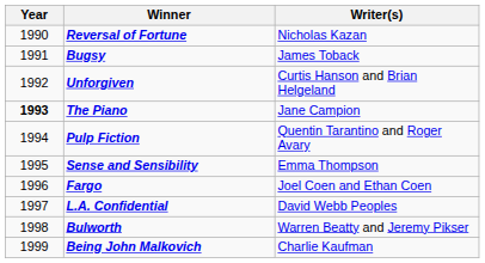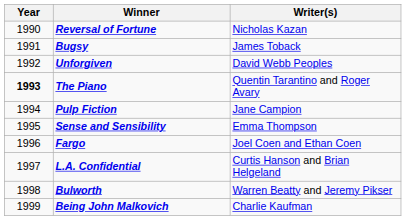 <table class="wikitable" width="95%" cellpadding="5">
 <tr>
 <th width="100"><strong>Year</strong></th>
 <th width="450"><strong>Winner</strong></th>
 <th width="450"><strong>Writer(s)</strong></th>
 </tr>
 <tr>
 <td style="text-align:center;">1990</td>
 <td><strong><em><a href='#'>Reversal of Fortune</a></em></strong></td>
 <td><a href='#'>Nicholas Kazan</a></td>
 </tr>
 <tr>
 <td style="text-align:center;">1991</td>
 <td><strong><em><a href='#'>Bugsy</a></em></strong></td>
 <td><a href='#'>James Toback</a></td>
 </tr>
 <tr>
 <td style="text-align:center;">1992</td>
 <td><strong><em><a href='#'>Unforgiven</a></em></strong></td>
-<td><a href='#'>Curtis Hanson</a> and <a href='#'>Brian Helgeland</a></td>
+<td><a href='#'>David Webb Peoples</a></td>
 </tr>
 <tr>
 <td style="text-align:center;"><strong>1993</strong></td>
 <td><strong><em><a href='#'>The Piano</a></em></strong></td>
-<td><a href='#'>Jane Campion</a></td>
+<td><a href='#'>Quentin Tarantino</a> and <a href='#'>Roger Avary</a></td>
 </tr>
 <tr>
 <td style="text-align:center;">1994</td>
 <td><strong><em><a href='#'>Pulp Fiction</a></em></strong></td>
-<td><a href='#'>Quentin Tarantino</a> and <a href='#'>Roger Avary</a></td>
+<td><a href='#'>Jane Campion</a></td>
 </tr>
 <tr>
 <td style="text-align:center;">1995</td>
 <td><strong><em><a href='#'>Sense and Sensibility</a></em></strong></td>
 <td><a href='#'>Emma Thompson</a></td>
 </tr>
 <tr>
 <td style="text-align:center;">1996</td>
 <td><strong><em><a href='#'>Fargo</a></em></strong></td>
 <td><a href='#'>Joel Coen and Ethan Coen</a></td>
 </tr>
 <tr>
 <td style="text-align:center;">1997</td>
 <td><strong><em><a href='#'>L.A. Confidential</a></em></strong></td>
-<td><a href='#'>David Webb Peoples</a></td>
+<td><a href='#'>Curtis Hanson</a> and <a href='#'>Brian Helgeland</a></td>
 </tr>
 <tr>
 <td style="text-align:center;">1998</td>
 <td><strong><em><a href='#'>Bulworth</a></em></strong></td>
 <td><a href='#'>Warren Beatty</a> and <a href='#'>Jeremy Pikser</a></td>
 </tr>
 <tr>
 <td style="text-align:center;">1999</td>
 <td><strong><em><a href='#'>Being John Malkovich</a></em></strong></td>
 <td><a href='#'>Charlie Kaufman</a></td>
 </tr>
 </table>
